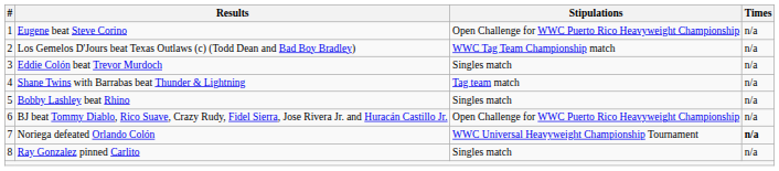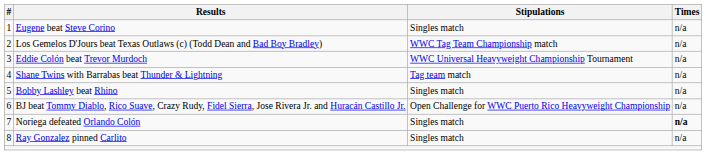 <table style="font-size: 85%" class="wikitable sortable">
 <tr>
 <th><strong>#</strong></th>
 <th><strong>Results</strong></th>
 <th><strong>Stipulations</strong></th>
 <th><strong>Times</strong></th>
 </tr>
 <tr>
 <td>1</td>
 <td><a href='#'>Eugene</a> beat <a href='#'>Steve Corino</a></td>
-<td>Open Challenge for <a href='#'>WWC Puerto Rico Heavyweight Championship</a></td>
+<td>Singles match</td>
 <td>n/a</td>
 </tr>
 <tr>
 <td>2</td>
 <td>Los Gemelos D'Jours beat Texas Outlaws (c) (Todd Dean and <a href='#'>Bad Boy Bradley</a>)</td>
 <td><a href='#'>WWC Tag Team Championship</a> match</td>
 <td>n/a</td>
 </tr>
 <tr>
 <td>3</td>
 <td><a href='#'>Eddie Colón</a> beat <a href='#'>Trevor Murdoch</a></td>
-<td>Singles match</td>
+<td><a href='#'>WWC Universal Heavyweight Championship</a> Tournament</td>
 <td>n/a</td>
 </tr>
 <tr>
 <td>4</td>
 <td><a href='#'>Shane Twins</a> with Barrabas beat <a href='#'>Thunder & Lightning</a></td>
 <td><a href='#'>Tag team</a> match</td>
 <td>n/a</td>
 </tr>
 <tr>
 <td>5</td>
 <td><a href='#'>Bobby Lashley</a> beat <a href='#'>Rhino</a></td>
 <td>Singles match</td>
 <td>n/a</td>
 </tr>
 <tr>
 <td>6</td>
 <td>BJ beat <a href='#'>Tommy Diablo</a>, <a href='#'>Rico Suave</a>, Crazy Rudy, <a href='#'>Fidel Sierra</a>, Jose Rivera Jr. and <a href='#'>Huracán Castillo Jr.</a></td>
 <td>Open Challenge for <a href='#'>WWC Puerto Rico Heavyweight Championship</a></td>
 <td>n/a</td>
 </tr>
 <tr>
 <td>7</td>
 <td>Noriega defeated <a href='#'>Orlando Colón</a></td>
-<td><a href='#'>WWC Universal Heavyweight Championship</a> Tournament</td>
+<td>Singles match</td>
 <td><strong>n/a</strong></td>
 </tr>
 <tr>
 <td>8</td>
 <td><a href='#'>Ray Gonzalez</a> pinned <a href='#'>Carlito</a></td>
 <td>Singles match</td>
 <td>n/a</td>
 </tr>
 <tr>
 <td colspan=4></td>
 </tr>
 </table>
